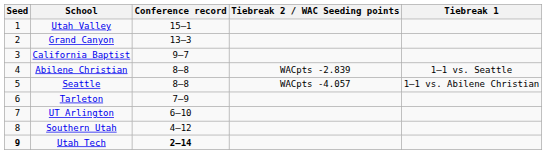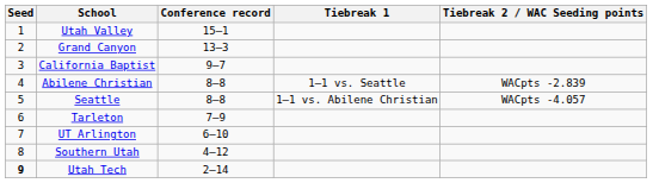 <table class="wikitable" style="white-space:nowrap; font-size:95%;text-align:center">
 <tr>
 <th>Seed</th>
 <th>School</th>
 <th>Conference record</th>
+<th>Tiebreak 1</th>
 <th>Tiebreak 2 / WAC Seeding points</th>
-<th>Tiebreak 1</th>
 </tr>
 <tr>
 <td>1</td>
 <td><a href='#'>Utah Valley</a></td>
 <td>15–1</td>
 <td></td>
 <td></td>
 </tr>
 <tr>
 <td>2</td>
 <td><a href='#'>Grand Canyon</a></td>
 <td>13–3</td>
 <td></td>
 <td></td>
 </tr>
 <tr>
 <td>3</td>
 <td><a href='#'>California Baptist</a></td>
 <td>9–7</td>
 <td></td>
 <td></td>
 </tr>
 <tr>
 <td>4</td>
 <td><a href='#'>Abilene Christian</a></td>
 <td>8–8</td>
+<td>1–1 vs. Seattle</td>
 <td>WACpts -2.839</td>
-<td>1–1 vs. Seattle</td>
 </tr>
 <tr>
 <td>5</td>
 <td><a href='#'>Seattle</a></td>
 <td>8–8</td>
+<td>1–1 vs. Abilene Christian</td>
 <td>WACpts -4.057</td>
-<td>1–1 vs. Abilene Christian</td>
 </tr>
 <tr>
 <td>6</td>
 <td><a href='#'>Tarleton</a></td>
 <td>7–9</td>
 <td></td>
 <td></td>
 </tr>
 <tr>
 <td>7</td>
 <td><a href='#'>UT Arlington</a></td>
 <td>6–10</td>
 <td></td>
 <td></td>
 </tr>
 <tr>
 <td>8</td>
 <td><a href='#'>Southern Utah</a></td>
 <td>4–12</td>
 <td></td>
 <td></td>
 </tr>
 <tr>
 <td><strong>9</strong></td>
 <td><a href='#'>Utah Tech</a></td>
-<td><strong>2–14</strong></td>
+<td>2–14</td>
 <td></td>
 <td></td>
 </tr>
 </table>
